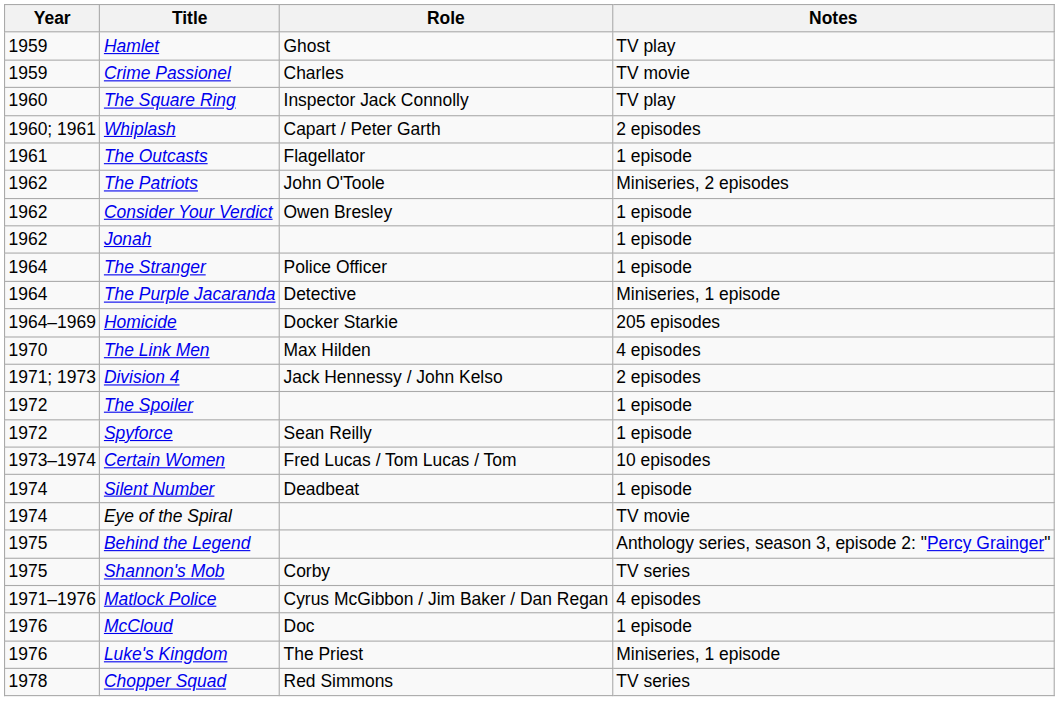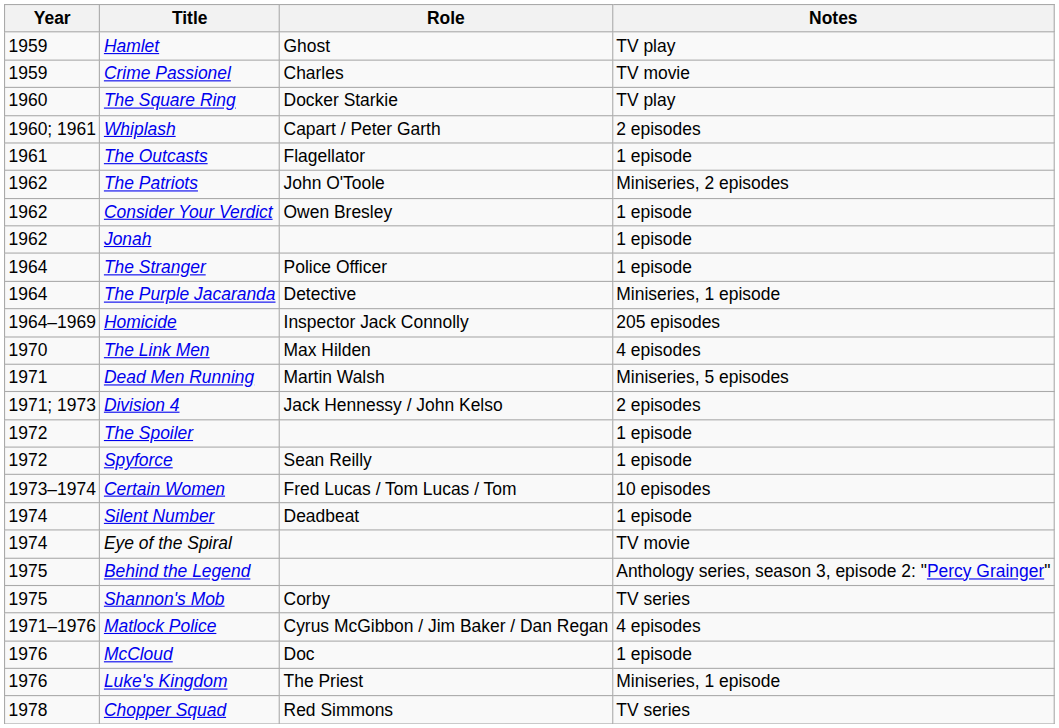 <table class="wikitable">
 <tr>
 <th>Year</th>
 <th>Title</th>
 <th>Role</th>
 <th>Notes</th>
 </tr>
 <tr>
 <td>1959</td>
 <td><em><a href='#'>Hamlet</a></em></td>
 <td>Ghost</td>
 <td>TV play</td>
 </tr>
 <tr>
 <td>1959</td>
 <td><em><a href='#'>Crime Passionel</a></em></td>
 <td>Charles</td>
 <td>TV movie</td>
 </tr>
 <tr>
 <td>1960</td>
 <td><em><a href='#'>The Square Ring</a></em></td>
-<td>Inspector Jack Connolly</td>
+<td>Docker Starkie</td>
 <td>TV play</td>
 </tr>
 <tr>
 <td>1960; 1961</td>
 <td><em><a href='#'>Whiplash</a></em></td>
 <td>Capart / Peter Garth</td>
 <td>2 episodes</td>
 </tr>
 <tr>
 <td>1961</td>
 <td><em><a href='#'>The Outcasts</a></em></td>
 <td>Flagellator</td>
 <td>1 episode</td>
 </tr>
 <tr>
 <td>1962</td>
 <td><em><a href='#'>The Patriots</a></em></td>
 <td>John O'Toole</td>
 <td>Miniseries, 2 episodes</td>
 </tr>
 <tr>
 <td>1962</td>
 <td><em><a href='#'>Consider Your Verdict</a></em></td>
 <td>Owen Bresley</td>
 <td>1 episode</td>
 </tr>
 <tr>
 <td>1962</td>
 <td><em><a href='#'>Jonah</a></em></td>
 <td></td>
 <td>1 episode</td>
 </tr>
 <tr>
 <td>1964</td>
 <td><em><a href='#'>The Stranger</a></em></td>
 <td>Police Officer</td>
 <td>1 episode</td>
 </tr>
 <tr>
 <td>1964</td>
 <td><em><a href='#'>The Purple Jacaranda</a></em></td>
 <td>Detective</td>
 <td>Miniseries, 1 episode</td>
 </tr>
 <tr>
 <td>1964–1969</td>
 <td><em><a href='#'>Homicide</a></em></td>
-<td>Docker Starkie</td>
+<td>Inspector Jack Connolly</td>
 <td>205 episodes</td>
 </tr>
 <tr>
 <td>1970</td>
 <td><em><a href='#'>The Link Men</a></em></td>
 <td>Max Hilden</td>
 <td>4 episodes</td>
+</tr>
+<tr>
+<td>1971</td>
+<td><em><a href='#'>Dead Men Running</a></em></td>
+<td>Martin Walsh</td>
+<td>Miniseries, 5 episodes</td>
 </tr>
 <tr>
 <td>1971; 1973</td>
 <td><em><a href='#'>Division 4</a></em></td>
 <td>Jack Hennessy / John Kelso</td>
 <td>2 episodes</td>
 </tr>
 <tr>
 <td>1972</td>
 <td><em><a href='#'>The Spoiler</a></em></td>
 <td></td>
 <td>1 episode</td>
 </tr>
 <tr>
 <td>1972</td>
 <td><em><a href='#'>Spyforce</a></em></td>
 <td>Sean Reilly</td>
 <td>1 episode</td>
 </tr>
 <tr>
 <td>1973–1974</td>
 <td><em><a href='#'>Certain Women</a></em></td>
 <td>Fred Lucas / Tom Lucas / Tom</td>
 <td>10 episodes</td>
 </tr>
 <tr>
 <td>1974</td>
 <td><em><a href='#'>Silent Number</a></em></td>
 <td>Deadbeat</td>
 <td>1 episode</td>
 </tr>
 <tr>
 <td>1974</td>
 <td><em>Eye of the Spiral</em></td>
 <td></td>
 <td>TV movie</td>
 </tr>
 <tr>
 <td>1975</td>
 <td><em><a href='#'>Behind the Legend</a></em></td>
 <td></td>
 <td>Anthology series, season 3, episode 2: "<a href='#'>Percy Grainger</a>"</td>
 </tr>
 <tr>
 <td>1975</td>
 <td><em><a href='#'>Shannon's Mob</a></em></td>
 <td>Corby</td>
 <td>TV series</td>
 </tr>
 <tr>
 <td>1971–1976</td>
 <td><em><a href='#'>Matlock Police</a></em></td>
 <td>Cyrus McGibbon / Jim Baker / Dan Regan</td>
 <td>4 episodes</td>
 </tr>
 <tr>
 <td>1976</td>
 <td><em><a href='#'>McCloud</a></em></td>
 <td>Doc</td>
 <td>1 episode</td>
 </tr>
 <tr>
 <td>1976</td>
 <td><em><a href='#'>Luke's Kingdom</a></em></td>
 <td>The Priest</td>
 <td>Miniseries, 1 episode</td>
 </tr>
 <tr>
 <td>1978</td>
 <td><em><a href='#'>Chopper Squad</a></em></td>
 <td>Red Simmons</td>
 <td>TV series</td>
 </tr>
 </table>
